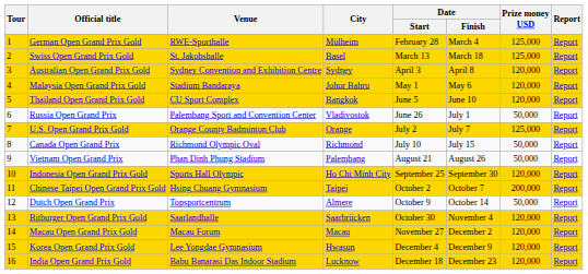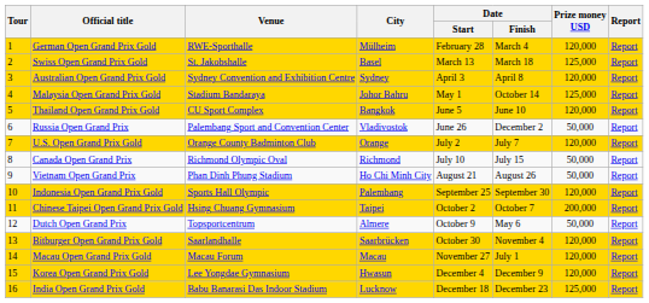 <table class=wikitable style="font-size:85%">
 <tr>
 <th rowspan=2>Tour</th>
 <th rowspan=2>Official title</th>
 <th rowspan=2>Venue</th>
 <th rowspan=2>City</th>
 <th colspan=2>Date</th>
 <th rowspan=2>Prize money <br><a href='#'>USD</a></th>
 <th rowspan=2>Report</th>
 </tr>
 <tr>
 <th>Start</th>
 <th>Finish</th>
 </tr>
 <tr bgcolor="gold">
 <td>1</td>
 <td> <a href='#'>German Open Grand Prix Gold</a></td>
 <td><a href='#'>RWE-Sporthalle</a></td>
 <td><a href='#'>Mülheim</a></td>
 <td>February 28</td>
 <td>March 4</td>
-<td align=center>125,000</td>
+<td align=center>120,000</td>
 <td><a href='#'>Report</a></td>
 </tr>
 <tr bgcolor="gold">
 <td>2</td>
 <td> <a href='#'>Swiss Open Grand Prix Gold</a></td>
 <td><a href='#'>St. Jakobshalle</a></td>
 <td><a href='#'>Basel</a></td>
 <td>March 13</td>
 <td>March 18</td>
 <td align=center>125,000</td>
 <td><a href='#'>Report</a></td>
 </tr>
 <tr bgcolor="gold">
 <td>3</td>
 <td> <a href='#'>Australian Open Grand Prix Gold</a></td>
 <td><a href='#'>Sydney Convention and Exhibition Centre</a></td>
 <td><a href='#'>Sydney</a></td>
 <td>April 3</td>
 <td>April 8</td>
 <td align=center>120,000</td>
 <td><a href='#'>Report</a></td>
 </tr>
 <tr bgcolor="gold">
 <td>4</td>
 <td> <a href='#'>Malaysia Open Grand Prix Gold</a></td>
 <td><a href='#'>Stadium Bandaraya</a></td>
 <td><a href='#'>Johor Bahru</a></td>
 <td>May 1</td>
-<td>May 6</td>
-<td align=center>120,000</td>
+<td>October 14</td>
+<td align=center>125,000</td>
 <td><a href='#'>Report</a></td>
 </tr>
 <tr bgcolor="gold">
 <td>5</td>
 <td> <a href='#'>Thailand Open Grand Prix Gold</a></td>
 <td><a href='#'>CU Sport Complex</a></td>
 <td><a href='#'>Bangkok</a></td>
 <td>June 5</td>
 <td>June 10</td>
 <td align=center>120,000</td>
 <td><a href='#'>Report</a></td>
 </tr>
 <tr>
 <td>6</td>
 <td> <a href='#'>Russia Open Grand Prix</a></td>
 <td><a href='#'>Palembang Sport and Convention Center</a></td>
 <td><a href='#'>Vladivostok</a></td>
 <td>June 26</td>
-<td>July 1</td>
+<td>December 2</td>
 <td align=center>50,000</td>
 <td><a href='#'>Report</a></td>
 </tr>
 <tr bgcolor="gold">
 <td>7</td>
 <td> <a href='#'>U.S. Open Grand Prix Gold</a></td>
 <td><a href='#'>Orange County Badminton Club</a></td>
 <td><a href='#'>Orange</a></td>
 <td>July 2</td>
 <td>July 7</td>
-<td align=center>125,000</td>
+<td align=center>120,000</td>
 <td><a href='#'>Report</a></td>
 </tr>
 <tr>
 <td>8</td>
 <td> <a href='#'>Canada Open Grand Prix</a></td>
 <td><a href='#'>Richmond Olympic Oval</a></td>
 <td><a href='#'>Richmond</a></td>
 <td>July 10</td>
 <td>July 15</td>
 <td align=center>50,000</td>
 <td><a href='#'>Report</a></td>
 </tr>
 <tr>
 <td>9</td>
 <td> <a href='#'>Vietnam Open Grand Prix</a></td>
 <td><a href='#'>Phan Dinh Phung Stadium</a></td>
-<td><a href='#'>Palembang</a></td>
+<td><a href='#'>Ho Chi Minh City</a></td>
 <td>August 21</td>
 <td>August 26</td>
 <td align=center>50,000</td>
 <td><a href='#'>Report</a></td>
 </tr>
 <tr bgcolor="gold">
 <td>10</td>
 <td> <a href='#'>Indonesia Open Grand Prix Gold</a></td>
 <td><a href='#'>Sports Hall Olympic</a></td>
-<td><a href='#'>Ho Chi Minh City</a></td>
+<td><a href='#'>Palembang</a></td>
 <td>September 25</td>
 <td>September 30</td>
 <td align=center>120,000</td>
 <td><a href='#'>Report</a></td>
 </tr>
 <tr bgcolor="gold">
 <td>11</td>
 <td> <a href='#'>Chinese Taipei Open Grand Prix Gold</a></td>
 <td><a href='#'>Hsing Chuang Gymnasium</a></td>
 <td><a href='#'>Taipei</a></td>
 <td>October 2</td>
 <td>October 7</td>
 <td align=center>200,000</td>
 <td><a href='#'>Report</a></td>
 </tr>
 <tr>
 <td>12</td>
 <td> <a href='#'>Dutch Open Grand Prix</a></td>
 <td><a href='#'>Topsportcentrum</a></td>
 <td><a href='#'>Almere</a></td>
 <td>October 9</td>
-<td>October 14</td>
+<td>May 6</td>
 <td align=center>50,000</td>
 <td><a href='#'>Report</a></td>
 </tr>
 <tr bgcolor="gold">
 <td>13</td>
 <td> <a href='#'>Bitburger Open Grand Prix Gold</a></td>
 <td><a href='#'>Saarlandhalle</a></td>
 <td><a href='#'>Saarbrücken</a></td>
 <td>October 30</td>
 <td>November 4</td>
 <td align=center>120,000</td>
 <td><a href='#'>Report</a></td>
 </tr>
 <tr bgcolor="gold">
 <td>14</td>
 <td> <a href='#'>Macau Open Grand Prix Gold</a></td>
 <td><a href='#'>Macau Forum</a></td>
 <td><a href='#'>Macau</a></td>
 <td>November 27</td>
-<td>December 2</td>
+<td>July 1</td>
 <td align=center>120,000</td>
 <td><a href='#'>Report</a></td>
 </tr>
 <tr bgcolor="gold">
 <td>15</td>
 <td> <a href='#'>Korea Open Grand Prix Gold</a></td>
 <td><a href='#'>Lee Yongdae Gymnasium</a></td>
 <td><a href='#'>Hwasun</a></td>
 <td>December 4</td>
 <td>December 9</td>
 <td align=center>120,000</td>
 <td><a href='#'>Report</a></td>
 </tr>
 <tr bgcolor="gold">
 <td>16</td>
 <td> <a href='#'>India Open Grand Prix Gold</a></td>
 <td><a href='#'>Babu Banarasi Das Indoor Stadium</a></td>
 <td><a href='#'>Lucknow</a></td>
 <td>December 18</td>
 <td>December 23</td>
-<td align=Center>120,000</td>
+<td align=Center>125,000</td>
 <td><a href='#'>Report</a></td>
 </tr>
 </table>
